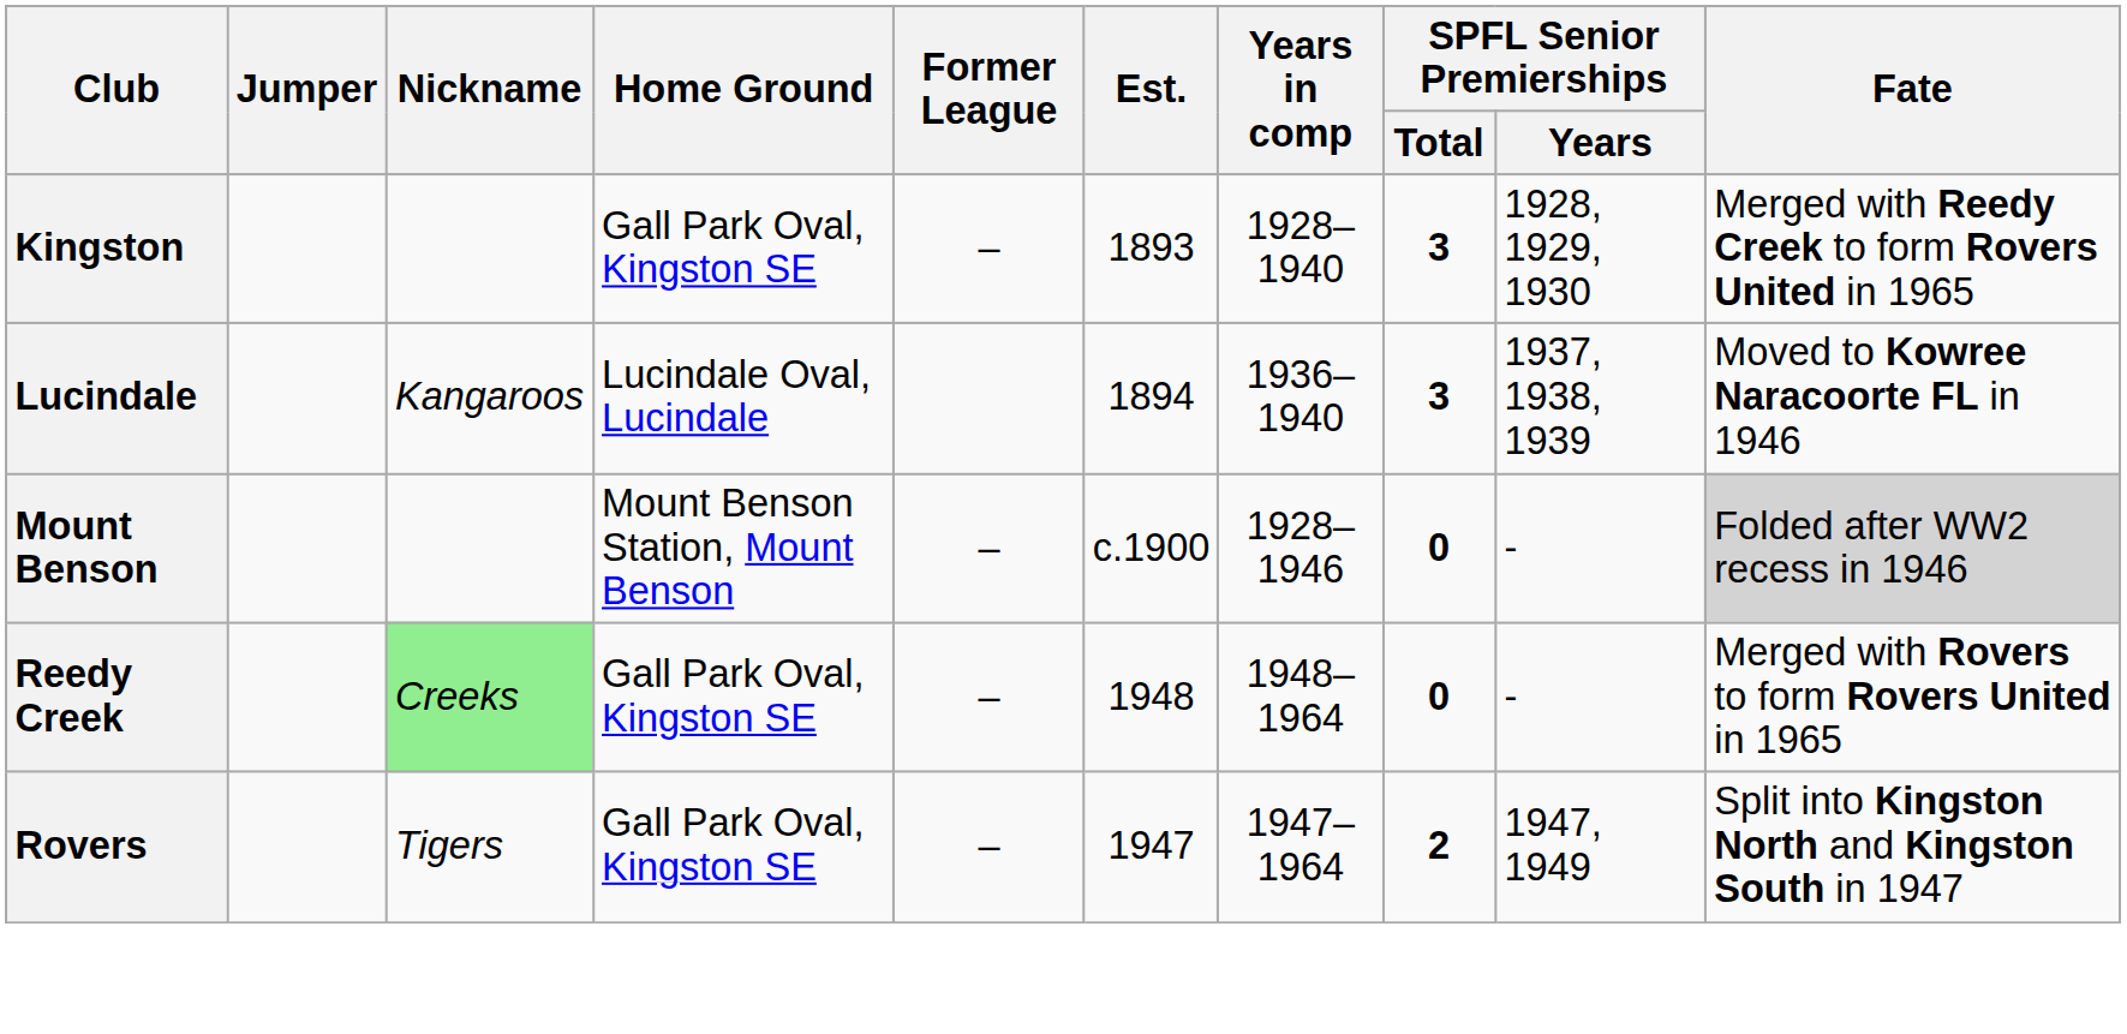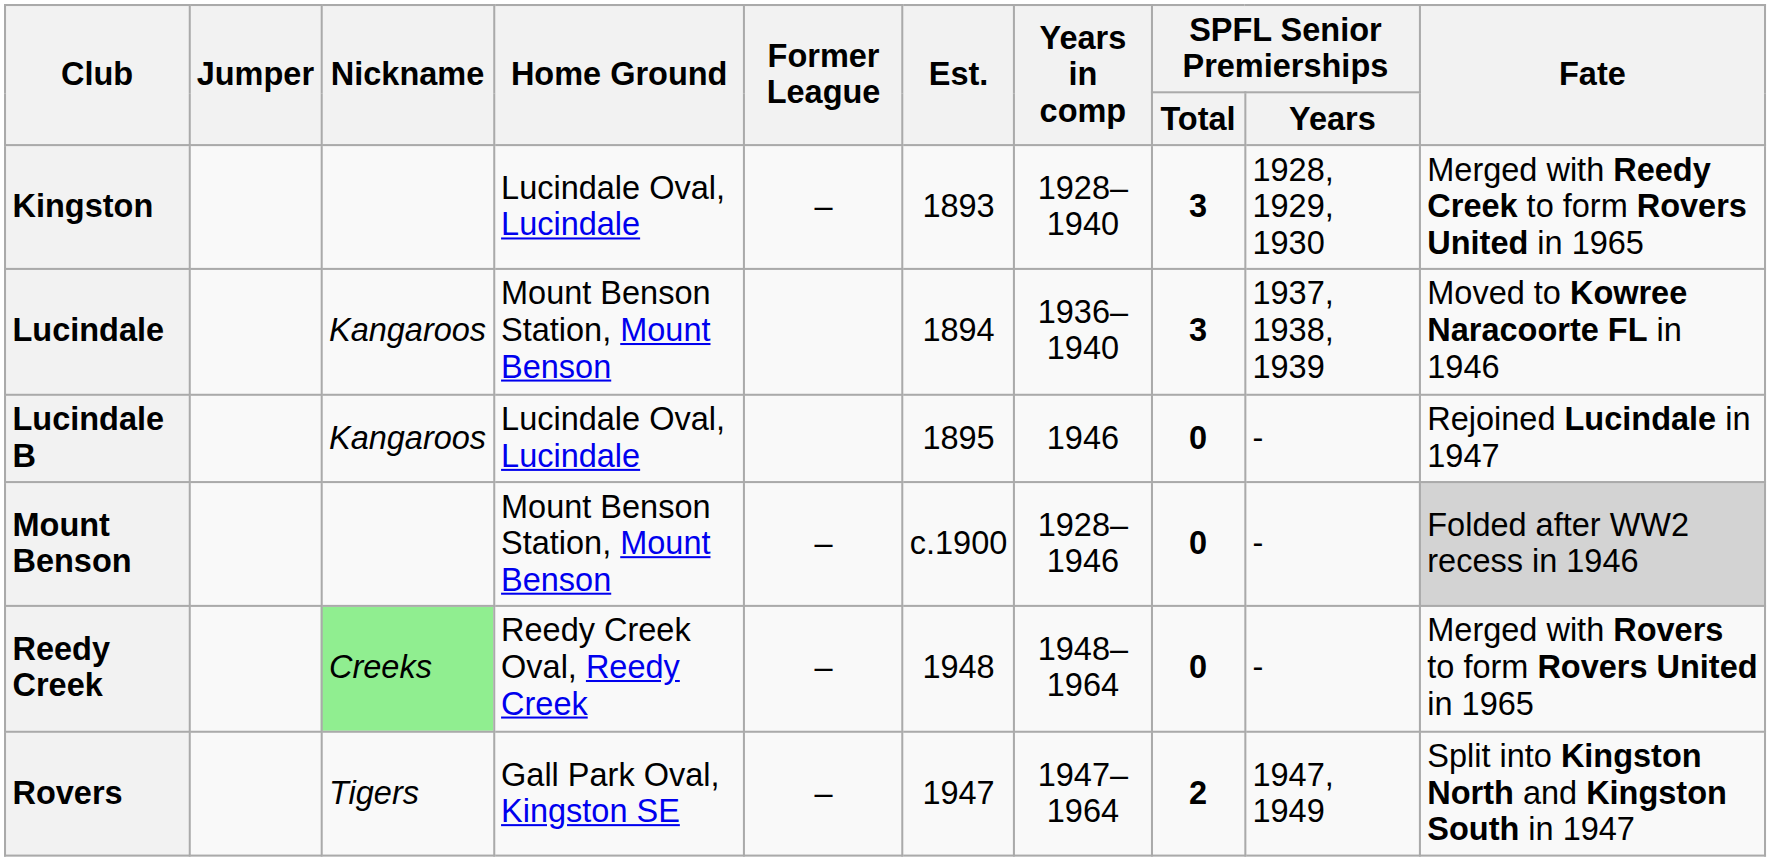 <table class="wikitable sortable">
 <tr>
 <th rowspan="2">Club</th>
 <th rowspan="2">Jumper</th>
 <th rowspan="2">Nickname</th>
 <th rowspan="2">Home Ground</th>
 <th rowspan="2">Former League</th>
 <th rowspan="2">Est.</th>
 <th rowspan="2">Years in comp</th>
 <th colspan="2">SPFL Senior Premierships</th>
 <th rowspan="2">Fate</th>
 </tr>
 <tr>
 <th>Total</th>
 <th>Years</th>
 </tr>
 <tr>
 <th style="text-align:left">Kingston</th>
 <td align="center"></td>
 <td></td>
-<td>Gall Park Oval, <a href='#'>Kingston SE</a></td>
+<td>Lucindale Oval, <a href='#'>Lucindale</a></td>
 <td align="center">–</td>
 <td align="center">1893</td>
 <td align="center">1928–1940</td>
 <td align="center"><strong>3</strong></td>
 <td>1928, 1929, 1930</td>
 <td>Merged with <strong>Reedy Creek</strong> to form <strong>Rovers United</strong> in 1965</td>
 </tr>
 <tr>
 <th style="text-align:left">Lucindale</th>
 <td></td>
 <td><em>Kangaroos</em></td>
-<td>Lucindale Oval, <a href='#'>Lucindale</a></td>
+<td>Mount Benson Station, <a href='#'>Mount Benson</a></td>
 <td align="center"></td>
 <td align="center">1894</td>
 <td align="center">1936–1940</td>
 <td align="center"><strong>3</strong></td>
 <td>1937, 1938, 1939</td>
 <td>Moved to <strong>Kowree Naracoorte FL</strong> in 1946</td>
+</tr>
+<tr>
+<th style="text-align:left">Lucindale B</th>
+<td></td>
+<td><em>Kangaroos</em></td>
+<td>Lucindale Oval, <a href='#'>Lucindale</a></td>
+<td align="center"></td>
+<td align="center">1895</td>
+<td align="center">1946</td>
+<td align="center"><strong>0</strong></td>
+<td>-</td>
+<td>Rejoined <strong>Lucindale</strong> in 1947</td>
 </tr>
 <tr>
 <th style="text-align:left">Mount Benson</th>
 <td align="center"></td>
 <td></td>
 <td>Mount Benson Station, <a href='#'>Mount Benson</a></td>
 <td align="center">–</td>
 <td align="center">c.1900</td>
 <td align="center">1928–1946</td>
 <td align="center"><strong>0</strong></td>
 <td>-</td>
 <td style="background: lightgrey;">Folded after WW2 recess in 1946</td>
 </tr>
 <tr>
 <th style="text-align:left">Reedy Creek</th>
 <td></td>
 <td style="background: lightgreen;"><em>Creeks</em></td>
-<td>Gall Park Oval, <a href='#'>Kingston SE</a></td>
+<td>Reedy Creek Oval, <a href='#'>Reedy Creek</a></td>
 <td align="center">–</td>
 <td align="center">1948</td>
 <td align="center">1948–1964</td>
 <td align="center"><strong>0</strong></td>
 <td>-</td>
 <td>Merged with <strong>Rovers</strong> to form <strong>Rovers United</strong> in 1965</td>
 </tr>
 <tr>
 <th style="text-align:left">Rovers </th>
 <td></td>
 <td><em>Tigers</em></td>
 <td>Gall Park Oval, <a href='#'>Kingston SE</a></td>
 <td align="center">–</td>
 <td align="center">1947</td>
 <td align="center">1947–1964</td>
 <td align="center"><strong>2</strong></td>
 <td>1947, 1949</td>
 <td>Split into <strong>Kingston North</strong> and <strong>Kingston South</strong> in 1947</td>
 </tr>
 </table>
